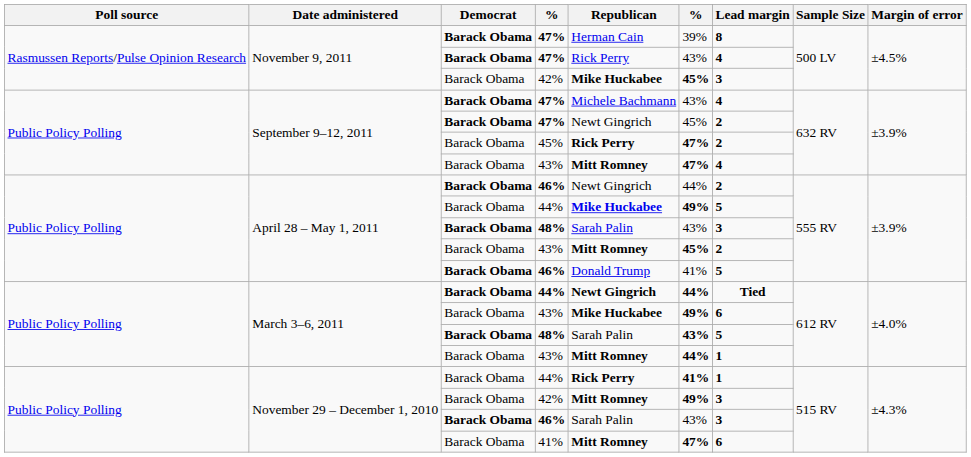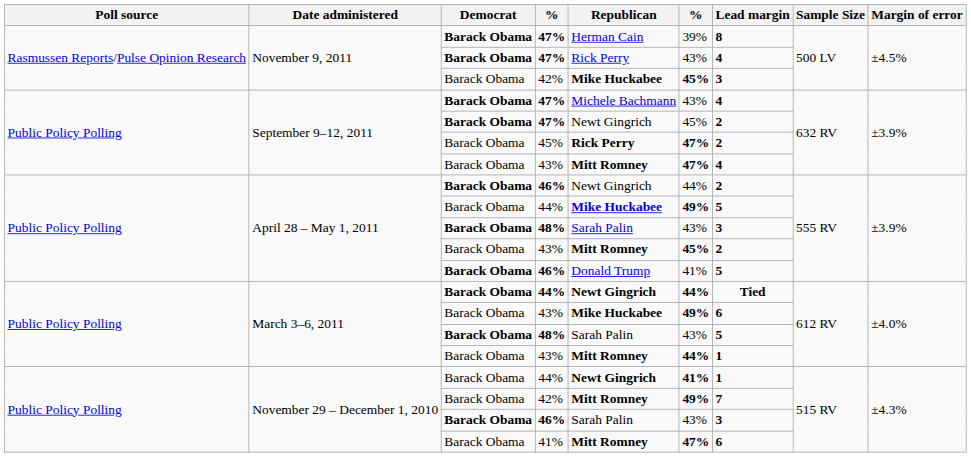 <table class="wikitable">
 <tr valign=bottom>
 <th>Poll source</th>
 <th>Date administered</th>
 <th>Democrat</th>
 <th>%</th>
 <th>Republican</th>
 <th>%</th>
 <th>Lead margin</th>
 <th>Sample Size</th>
 <th>Margin of error</th>
 </tr>
 <tr>
 <td rowspan=3><a href='#'>Rasmussen Reports</a>/<a href='#'>Pulse Opinion Research</a></td>
 <td rowspan=3>November 9, 2011</td>
 <td><strong>Barack Obama</strong></td>
 <td><strong>47%</strong></td>
 <td><a href='#'>Herman Cain</a></td>
 <td>39%</td>
 <td><strong>8</strong></td>
 <td rowspan=3>500 LV</td>
 <td rowspan=3>±4.5%</td>
 </tr>
 <tr>
 <td><strong>Barack Obama</strong></td>
 <td><strong>47%</strong></td>
 <td><a href='#'>Rick Perry</a></td>
 <td>43%</td>
 <td><strong>4</strong></td>
 </tr>
 <tr>
 <td>Barack Obama</td>
 <td>42%</td>
 <td><strong>Mike Huckabee</strong></td>
 <td><strong>45%</strong></td>
 <td><strong>3</strong></td>
 </tr>
 <tr>
 <td rowspan=4><a href='#'>Public Policy Polling</a></td>
 <td rowspan=4>September 9–12, 2011</td>
 <td><strong>Barack Obama</strong></td>
 <td><strong>47%</strong></td>
 <td><a href='#'>Michele Bachmann</a></td>
 <td>43%</td>
 <td><strong>4</strong></td>
 <td rowspan=4>632 RV</td>
 <td rowspan=4>±3.9%</td>
 </tr>
 <tr>
 <td><strong>Barack Obama</strong></td>
 <td><strong>47%</strong></td>
 <td>Newt Gingrich</td>
 <td>45%</td>
 <td><strong>2</strong></td>
 </tr>
 <tr>
 <td>Barack Obama</td>
 <td>45%</td>
 <td><strong>Rick Perry</strong></td>
 <td><strong>47%</strong></td>
 <td><strong>2</strong></td>
 </tr>
 <tr>
 <td>Barack Obama</td>
 <td>43%</td>
 <td><strong>Mitt Romney</strong></td>
 <td><strong>47%</strong></td>
 <td><strong>4</strong></td>
 </tr>
 <tr>
 <td rowspan=5><a href='#'>Public Policy Polling</a></td>
 <td rowspan=5>April 28 – May 1, 2011</td>
 <td><strong>Barack Obama</strong></td>
 <td><strong>46%</strong></td>
 <td>Newt Gingrich</td>
 <td>44%</td>
 <td><strong>2</strong></td>
 <td rowspan=5>555 RV</td>
 <td rowspan=5>±3.9%</td>
 </tr>
 <tr>
 <td>Barack Obama</td>
 <td>44%</td>
 <td><strong><a href='#'>Mike Huckabee</a></strong></td>
 <td><strong>49%</strong></td>
 <td><strong>5</strong></td>
 </tr>
 <tr>
 <td><strong>Barack Obama</strong></td>
 <td><strong>48%</strong></td>
 <td><a href='#'>Sarah Palin</a></td>
 <td>43%</td>
 <td><strong>3</strong></td>
 </tr>
 <tr>
 <td>Barack Obama</td>
 <td>43%</td>
 <td><strong>Mitt Romney</strong></td>
 <td><strong>45%</strong></td>
 <td><strong>2</strong></td>
 </tr>
 <tr>
 <td><strong>Barack Obama</strong></td>
 <td><strong>46%</strong></td>
 <td><a href='#'>Donald Trump</a></td>
 <td>41%</td>
 <td><strong>5</strong></td>
 </tr>
 <tr>
 <td rowspan=4><a href='#'>Public Policy Polling</a></td>
 <td rowspan=4>March 3–6, 2011</td>
 <td><strong>Barack Obama</strong></td>
 <td><strong>44%</strong></td>
 <td><strong>Newt Gingrich</strong></td>
 <td><strong>44%</strong></td>
 <td align=center><strong>Tied</strong></td>
 <td rowspan=4>612 RV</td>
 <td rowspan=4>±4.0%</td>
 </tr>
 <tr>
 <td>Barack Obama</td>
 <td>43%</td>
 <td><strong>Mike Huckabee</strong></td>
 <td><strong>49%</strong></td>
 <td><strong>6</strong></td>
 </tr>
 <tr>
 <td><strong>Barack Obama</strong></td>
 <td><strong>48%</strong></td>
 <td>Sarah Palin</td>
-<td><strong>43%</strong></td>
+<td>43%</td>
 <td><strong>5</strong></td>
 </tr>
 <tr>
 <td>Barack Obama</td>
 <td>43%</td>
 <td><strong>Mitt Romney</strong></td>
 <td><strong>44%</strong></td>
 <td><strong>1</strong></td>
 </tr>
 <tr>
 <td rowspan=4><a href='#'>Public Policy Polling</a></td>
 <td rowspan=4>November 29 – December 1, 2010</td>
 <td>Barack Obama</td>
 <td>44%</td>
-<td><strong>Rick Perry</strong></td>
+<td><strong>Newt Gingrich</strong></td>
 <td><strong>41%</strong></td>
 <td><strong>1</strong></td>
 <td rowspan=4>515 RV</td>
 <td rowspan=4>±4.3%</td>
 </tr>
 <tr>
 <td>Barack Obama</td>
 <td>42%</td>
 <td><strong>Mitt Romney</strong></td>
 <td><strong>49%</strong></td>
-<td><strong>3</strong></td>
+<td><strong>7</strong></td>
 </tr>
 <tr>
 <td><strong>Barack Obama</strong></td>
 <td><strong>46%</strong></td>
 <td>Sarah Palin</td>
 <td>43%</td>
 <td><strong>3</strong></td>
 </tr>
 <tr>
 <td>Barack Obama</td>
 <td>41%</td>
 <td><strong>Mitt Romney</strong></td>
 <td><strong>47%</strong></td>
 <td><strong>6</strong></td>
 </tr>
 </table>
